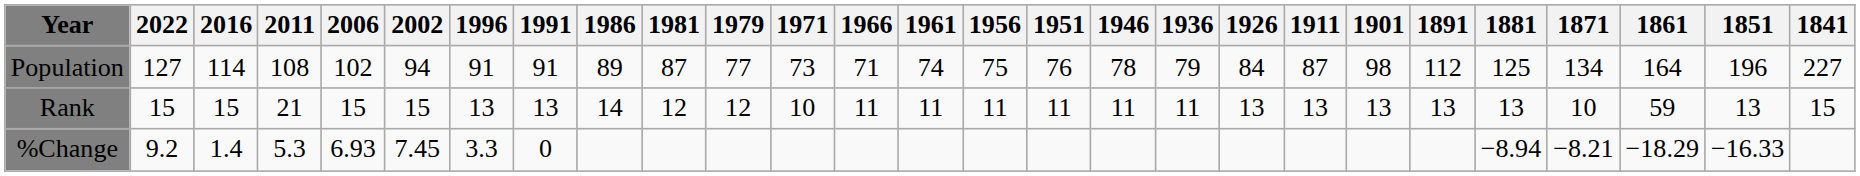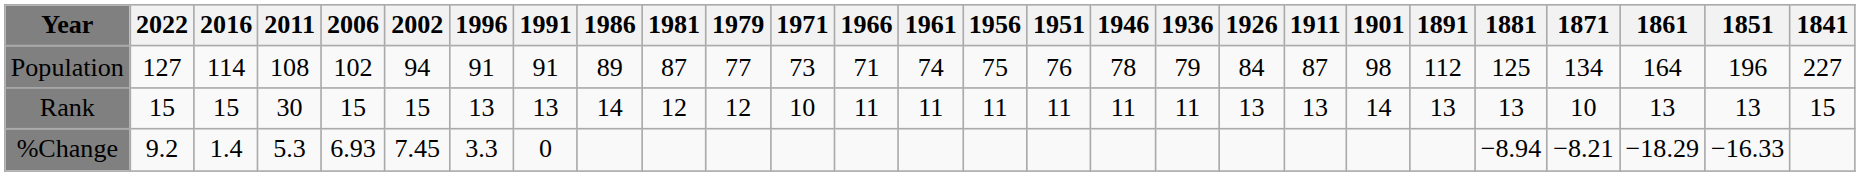 <table class="wikitable">
 <tr>
 <th style="background:grey;">Year</th>
 <th>2022</th>
 <th>2016</th>
 <th>2011</th>
 <th>2006</th>
 <th>2002</th>
 <th>1996</th>
 <th>1991</th>
 <th>1986</th>
 <th>1981</th>
 <th>1979</th>
 <th>1971</th>
 <th>1966</th>
 <th>1961</th>
 <th>1956</th>
 <th>1951</th>
 <th>1946</th>
 <th>1936</th>
 <th>1926</th>
 <th>1911</th>
 <th>1901</th>
 <th>1891</th>
 <th>1881</th>
 <th>1871</th>
 <th>1861</th>
 <th>1851</th>
 <th>1841</th>
 </tr>
 <tr align="center">
 <td style="background:grey;">Population</td>
 <td>127</td>
 <td>114</td>
 <td>108</td>
 <td>102</td>
 <td>94</td>
 <td>91</td>
 <td>91</td>
 <td>89</td>
 <td>87</td>
 <td>77</td>
 <td>73</td>
 <td>71</td>
 <td>74</td>
 <td>75</td>
 <td>76</td>
 <td>78</td>
 <td>79</td>
 <td>84</td>
 <td>87</td>
 <td>98</td>
 <td>112</td>
 <td>125</td>
 <td>134</td>
 <td>164</td>
 <td>196</td>
 <td>227</td>
 </tr>
 <tr align="center">
 <td style="background:grey;">Rank</td>
 <td>15</td>
 <td>15</td>
-<td>21</td>
+<td>30</td>
 <td>15</td>
 <td>15</td>
 <td>13</td>
 <td>13</td>
 <td>14</td>
 <td>12</td>
 <td>12</td>
 <td>10</td>
 <td>11</td>
 <td>11</td>
 <td>11</td>
 <td>11</td>
 <td>11</td>
 <td>11</td>
 <td>13</td>
 <td>13</td>
-<td>13</td>
+<td>14</td>
 <td>13</td>
 <td>13</td>
 <td>10</td>
-<td>59</td>
+<td>13</td>
 <td>13</td>
 <td>15</td>
 </tr>
 <tr align="center">
 <td style="background:grey;">%Change</td>
 <td>9.2</td>
 <td>1.4</td>
 <td>5.3</td>
 <td>6.93</td>
 <td>7.45</td>
 <td>3.3</td>
 <td>0</td>
 <td></td>
 <td></td>
 <td></td>
 <td></td>
 <td></td>
 <td></td>
 <td></td>
 <td></td>
 <td></td>
 <td></td>
 <td></td>
 <td></td>
 <td></td>
 <td></td>
 <td>−8.94</td>
 <td>−8.21</td>
 <td>−18.29</td>
 <td>−16.33</td>
 <td></td>
 </tr>
 </table>
